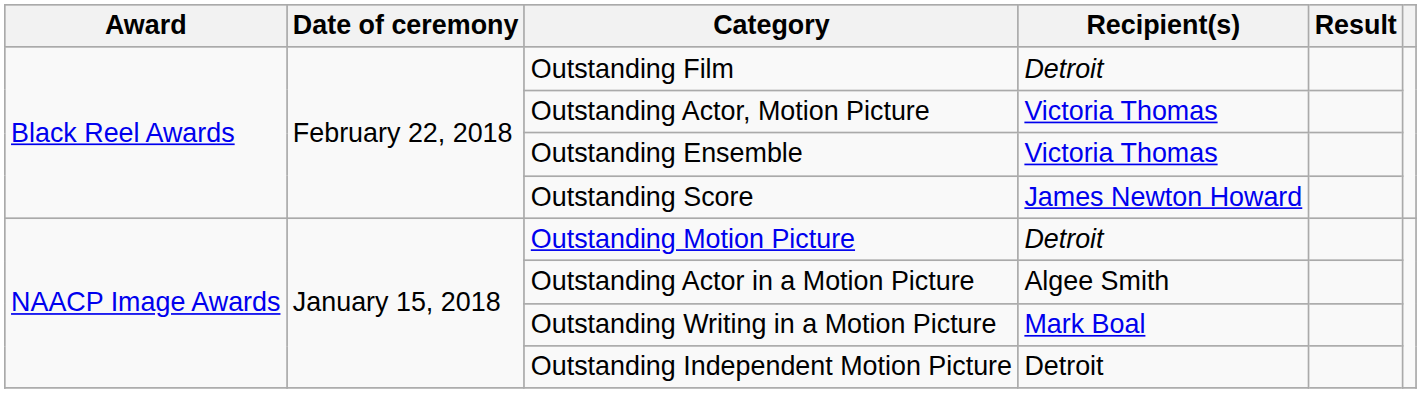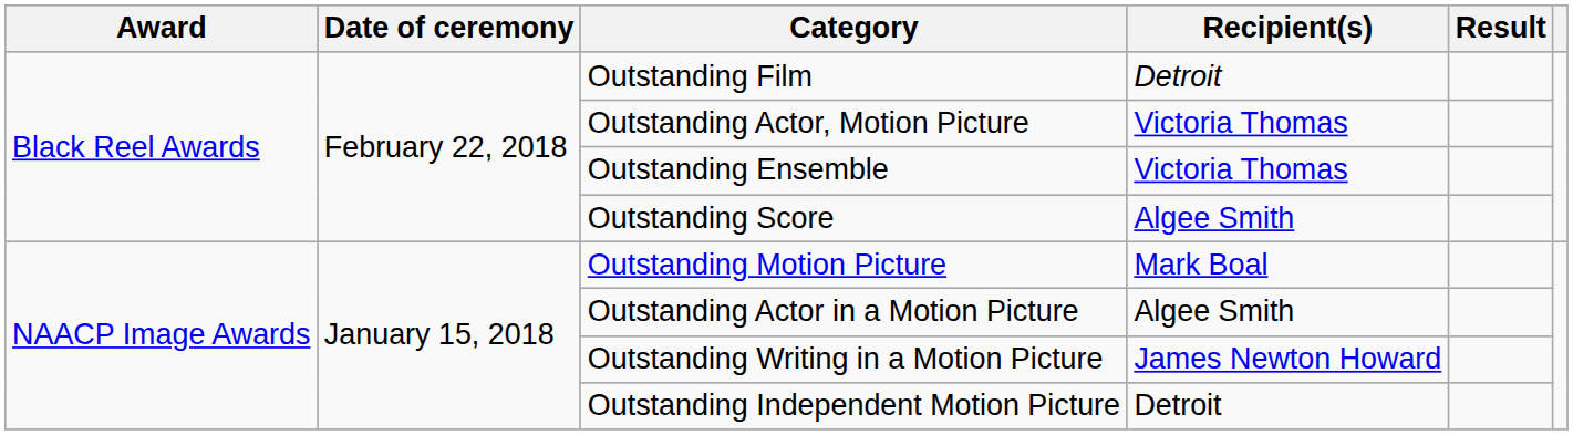 <table class="wikitable">
 <tr>
 <th scope="col">Award</th>
 <th scope="col">Date of ceremony</th>
 <th scope="col">Category</th>
 <th scope="col">Recipient(s)</th>
 <th scope="col">Result</th>
 <th scope="col"></th>
 </tr>
 <tr>
 <td rowspan="4"><a href='#'>Black Reel Awards</a></td>
 <td rowspan="4">February 22, 2018</td>
 <td>Outstanding Film</td>
 <td><em>Detroit</em></td>
 <td></td>
 <td rowspan="4"></td>
 </tr>
 <tr>
 <td>Outstanding Actor, Motion Picture</td>
 <td><a href='#'>Victoria Thomas</a></td>
 <td></td>
 </tr>
 <tr>
 <td>Outstanding Ensemble</td>
 <td><a href='#'>Victoria Thomas</a></td>
 <td></td>
 </tr>
 <tr>
 <td>Outstanding Score</td>
-<td><a href='#'>James Newton Howard</a></td>
+<td><a href='#'>Algee Smith</a></td>
 <td></td>
 </tr>
 <tr>
 <td rowspan="4"><a href='#'>NAACP Image Awards</a></td>
 <td rowspan="4">January 15, 2018</td>
 <td><a href='#'>Outstanding Motion Picture</a></td>
-<td><em>Detroit</em></td>
+<td><a href='#'>Mark Boal</a></td>
 <td></td>
 <td rowspan="4"></td>
 </tr>
 <tr>
 <td>Outstanding Actor in a Motion Picture</td>
 <td>Algee Smith</td>
 <td></td>
 </tr>
 <tr>
 <td>Outstanding Writing in a Motion Picture</td>
-<td><a href='#'>Mark Boal</a></td>
+<td><a href='#'>James Newton Howard</a></td>
 <td></td>
 </tr>
 <tr>
 <td>Outstanding Independent Motion Picture</td>
 <td>Detroit</td>
 <td></td>
 </tr>
 </table>
